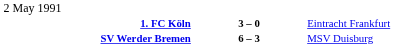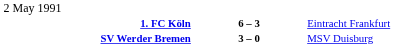 <table width=100% cellspacing=1>
 <tr>
 <th width=20%></th>
 <th width=12%></th>
 <th width=20%></th>
 <th></th>
 </tr>
 <tr>
 <td>2 May 1991</td>
 </tr>
 <tr style=font-size:90%>
 <td align=right><strong><a href='#'>1. FC Köln</a></strong></td>
-<td align=center><strong>3 – 0</strong></td>
+<td align=center><strong>6 – 3</strong></td>
 <td><a href='#'>Eintracht Frankfurt</a></td>
 </tr>
 <tr style=font-size:90%>
 <td align=right><strong><a href='#'>SV Werder Bremen</a></strong></td>
-<td align=center><strong>6 – 3</strong></td>
+<td align=center><strong>3 – 0</strong></td>
 <td><a href='#'>MSV Duisburg</a></td>
 </tr>
 </table>
